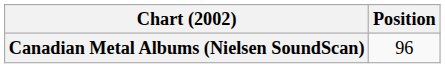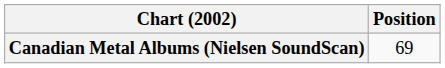 <table class="wikitable plainrowheaders">
 <tr>
 <th>Chart (2002)</th>
 <th>Position</th>
 </tr>
 <tr>
 <th scope="row">Canadian Metal Albums (Nielsen SoundScan)</th>
-<td align=center>96</td>
+<td align=center>69</td>
 </tr>
 </table>
